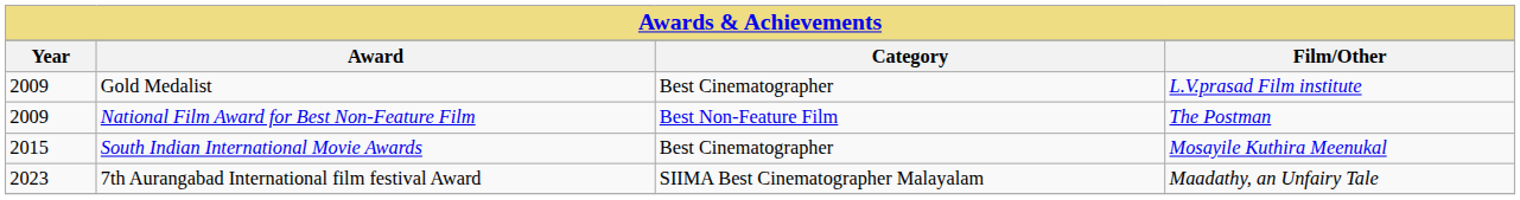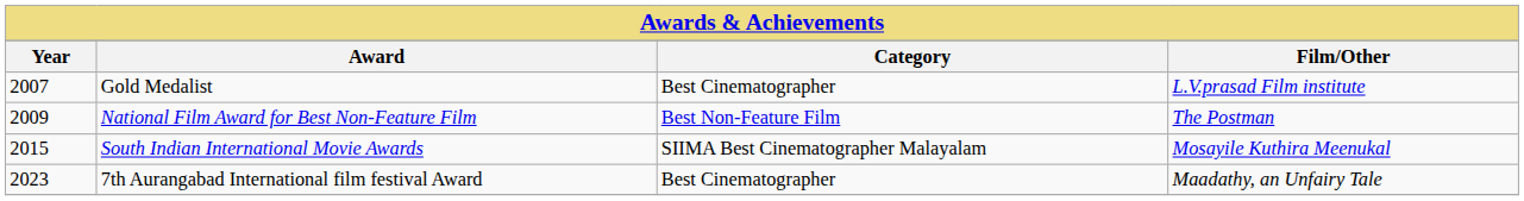 <table class="wikitable">
 <tr>
 <th colspan="4" ! style="background:#eedd82; width:3000px; text-align:center;"><big><a href='#'>Awards & Achievements</a></big></th>
 </tr>
 <tr>
 </tr>
 <tr>
 <th>Year</th>
 <th>Award</th>
 <th>Category</th>
 <th>Film/Other</th>
 </tr>
 <tr>
-<td>2009</td>
+<td>2007</td>
 <td>Gold Medalist </td>
 <td>Best Cinematographer</td>
 <td><em><a href='#'>L.V.prasad Film institute</a></em></td>
 </tr>
 <tr>
 <td>2009</td>
 <td><em><a href='#'>National Film Award for Best Non-Feature Film</a></em></td>
 <td><a href='#'>Best Non-Feature Film</a></td>
 <td><em><a href='#'>The Postman</a></em></td>
 </tr>
 <tr>
 <td>2015</td>
 <td><em><a href='#'>South Indian International Movie Awards</a></em></td>
-<td>Best Cinematographer</td>
+<td>SIIMA Best Cinematographer Malayalam</td>
 <td><em><a href='#'>Mosayile Kuthira Meenukal</a></em></td>
 </tr>
 <tr>
 <td>2023</td>
 <td>7th Aurangabad International film festival Award</td>
-<td>SIIMA Best Cinematographer Malayalam</td>
+<td>Best Cinematographer</td>
 <td><em>Maadathy, an Unfairy Tale</em></td>
 </tr>
 <tr>
 </tr>
 </table>
